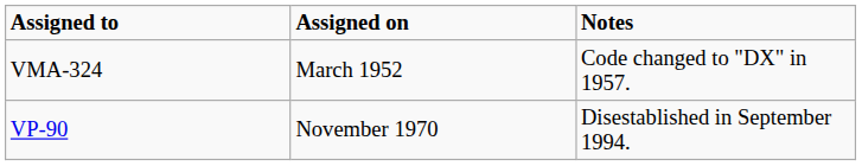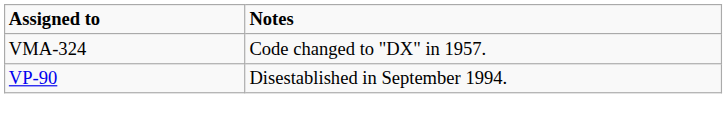 <table class="wikitable" style="width: 70%;">
 <tr>
 <td style="width: 200px;"><strong>Assigned to</strong></td>
-<td style="width: 200px;"><strong>Assigned on</strong></td>
 <td><strong>Notes</strong></td>
 </tr>
 <tr>
 <td>VMA-324</td>
-<td>March 1952</td>
 <td>Code changed to "DX" in 1957.</td>
 </tr>
 <tr>
 <td><a href='#'>VP-90</a></td>
-<td>November 1970</td>
 <td>Disestablished in September 1994.</td>
 </tr>
 </table>
